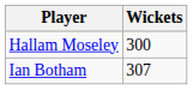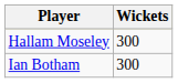 <table class="wikitable">
 <tr style="background:#bdb76b;">
 <th>Player</th>
 <th>Wickets</th>
 </tr>
 <tr>
 <td><a href='#'>Hallam Moseley</a></td>
 <td>300</td>
 </tr>
 <tr>
 <td><a href='#'>Ian Botham</a></td>
-<td>307</td>
+<td>300</td>
 </tr>
 </table>
